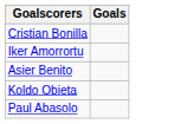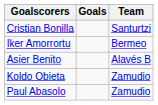 <table class="wikitable sortable" class="wikitable">
 <tr style="background:#ccc; text-align:center;">
 <th>Goalscorers</th>
 <th>Goals</th>
+<th>Team</th>
 </tr>
 <tr>
 <td> <a href='#'>Cristian Bonilla</a></td>
 <td></td>
+<td><a href='#'>Santurtzi</a></td>
 </tr>
 <tr>
 <td> <a href='#'>Iker Amorrortu</a></td>
 <td></td>
+<td><a href='#'>Bermeo</a></td>
 </tr>
 <tr>
 <td> <a href='#'>Asier Benito</a></td>
 <td></td>
+<td><a href='#'>Alavés B</a></td>
 </tr>
 <tr>
 <td> <a href='#'>Koldo Obieta</a></td>
 <td></td>
+<td><a href='#'>Zamudio</a></td>
 </tr>
 <tr>
 <td> <a href='#'>Paul Abasolo</a></td>
 <td></td>
+<td><a href='#'>Zamudio</a></td>
 </tr>
 </table>
